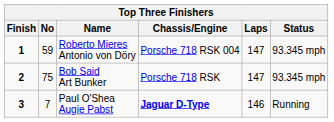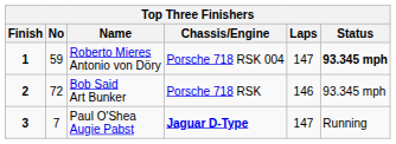 <table class="wikitable" style="font-size:95%;">
 <tr>
 <th colspan=7>Top Three Finishers</th>
 </tr>
 <tr>
 <th>Finish</th>
 <th>No</th>
 <th>Name</th>
 <th>Chassis/Engine</th>
 <th>Laps</th>
 <th>Status</th>
 </tr>
 <tr>
 <td align=center><strong>1</strong></td>
 <td align=center>59</td>
 <td><a href='#'>Roberto Mieres</a><br>Antonio von Döry</td>
 <td><a href='#'>Porsche 718</a> RSK 004</td>
 <td align=center>147</td>
-<td>93.345 mph</td>
+<td><strong>93.345 mph</strong></td>
 </tr>
 <tr>
 <td align=center><strong>2</strong></td>
-<td align=center>75</td>
+<td align=center>72</td>
 <td><a href='#'>Bob Said</a><br>Art Bunker</td>
 <td><a href='#'>Porsche 718</a> RSK</td>
-<td align=center>147</td>
+<td align=center>146</td>
 <td>93.345 mph</td>
 </tr>
 <tr>
 <td align=center><strong>3</strong></td>
 <td align=center>7</td>
 <td>Paul O'Shea<br><a href='#'>Augie Pabst</a></td>
 <td><strong><a href='#'>Jaguar D-Type</a></strong></td>
-<td align=center>146</td>
+<td align=center>147</td>
 <td>Running</td>
 </tr>
 </table>
